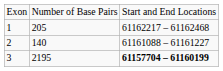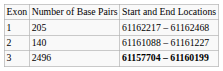 <table class="wikitable">
 <tr>
 <td>Exon</td>
 <td>Number of Base Pairs</td>
 <td>Start and End Locations</td>
 </tr>
 <tr>
 <td>1</td>
 <td>205</td>
 <td>61162217 – 61162468</td>
 </tr>
 <tr>
 <td>2</td>
 <td>140</td>
 <td>61161088 – 61161227</td>
 </tr>
 <tr>
 <td>3</td>
-<td>2195</td>
+<td>2496</td>
 <td><strong>61157704 – 61160199</strong></td>
 </tr>
 </table>
